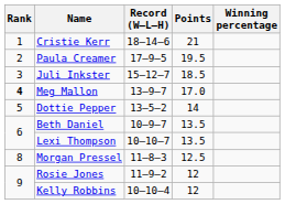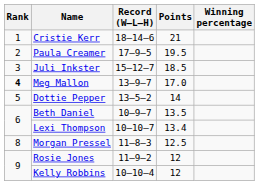 <table class="wikitable" style="text-align:center">
 <tr>
 <th>Rank</th>
 <th>Name</th>
 <th>Record<br>(W–L–H)</th>
 <th>Points</th>
 <th>Winning<br>percentage</th>
 </tr>
 <tr>
 <td>1</td>
 <td align="left"><a href='#'>Cristie Kerr</a></td>
 <td>18–14–6</td>
 <td>21</td>
 <td></td>
 </tr>
 <tr>
 <td>2</td>
 <td align="left"><a href='#'>Paula Creamer</a></td>
 <td>17–9–5</td>
 <td>19.5</td>
 <td></td>
 </tr>
 <tr>
 <td>3</td>
 <td align="left"><a href='#'>Juli Inkster</a></td>
 <td>15–12–7</td>
 <td>18.5</td>
 <td></td>
 </tr>
 <tr>
 <td><strong>4</strong></td>
 <td align="left"><a href='#'>Meg Mallon</a></td>
 <td>13–9–7</td>
 <td>17.0</td>
 <td></td>
 </tr>
 <tr>
 <td>5</td>
 <td align="left"><a href='#'>Dottie Pepper</a></td>
 <td>13–5–2</td>
 <td>14</td>
 <td></td>
 </tr>
 <tr>
 <td rowspan=2>6</td>
 <td align="left"><a href='#'>Beth Daniel</a></td>
 <td>10–9–7</td>
 <td>13.5</td>
 <td></td>
 </tr>
 <tr>
 <td align="left"><a href='#'>Lexi Thompson</a></td>
 <td>10–10–7</td>
-<td>13.5</td>
+<td>13.4</td>
 <td></td>
 </tr>
 <tr>
 <td>8</td>
 <td align="left"><a href='#'>Morgan Pressel</a></td>
 <td>11–8–3</td>
 <td>12.5</td>
 <td></td>
 </tr>
 <tr>
 <td rowspan=2>9</td>
 <td align="left"><a href='#'>Rosie Jones</a></td>
 <td>11–9–2</td>
 <td>12</td>
 <td></td>
 </tr>
 <tr>
 <td align="left"><a href='#'>Kelly Robbins</a></td>
 <td>10–10–4</td>
 <td>12</td>
 <td></td>
 </tr>
 </table>
